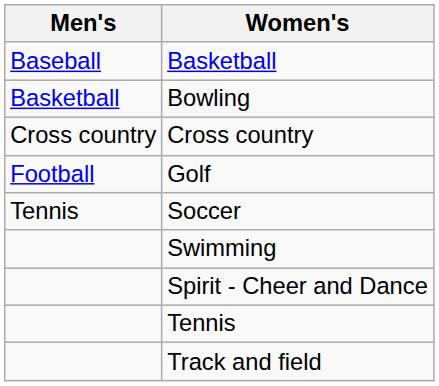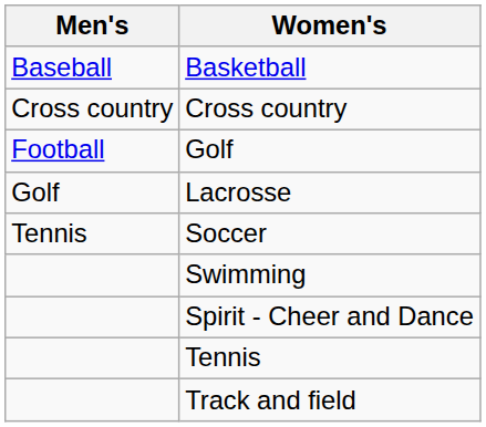 <table class="wikitable">
 <tr>
 <th>Men's</th>
 <th>Women's</th>
 </tr>
 <tr>
 <td><a href='#'>Baseball</a></td>
 <td><a href='#'>Basketball</a></td>
 </tr>
 <tr>
-<td><a href='#'>Basketball</a></td>
-<td>Bowling</td>
-</tr>
-<tr>
 <td>Cross country</td>
 <td>Cross country</td>
 </tr>
 <tr>
 <td><a href='#'>Football</a></td>
 <td>Golf</td>
+</tr>
+<tr>
+<td>Golf</td>
+<td>Lacrosse</td>
 </tr>
 <tr>
 <td>Tennis</td>
 <td>Soccer</td>
 </tr>
 <tr>
 <td></td>
 <td>Swimming</td>
 </tr>
 <tr>
 <td></td>
 <td>Spirit - Cheer and Dance</td>
 </tr>
 <tr>
 <td></td>
 <td>Tennis</td>
 </tr>
 <tr>
 <td></td>
 <td>Track and field</td>
 </tr>
 </table>
